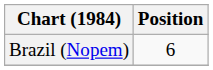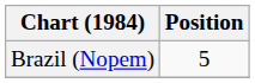 <table class="wikitable sortable">
 <tr>
 <th>Chart (1984)</th>
 <th>Position</th>
 </tr>
 <tr>
 <td scope="row" style="background-color: #f2f2f2;">Brazil (<a href='#'>Nopem</a>)</td>
-<td align="center">6</td>
+<td align="center">5</td>
 </tr>
 <tr>
 </tr>
 </table>
